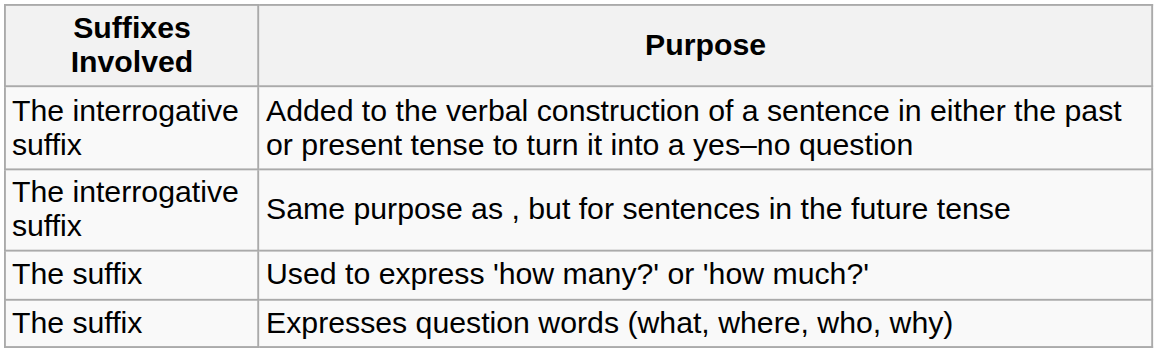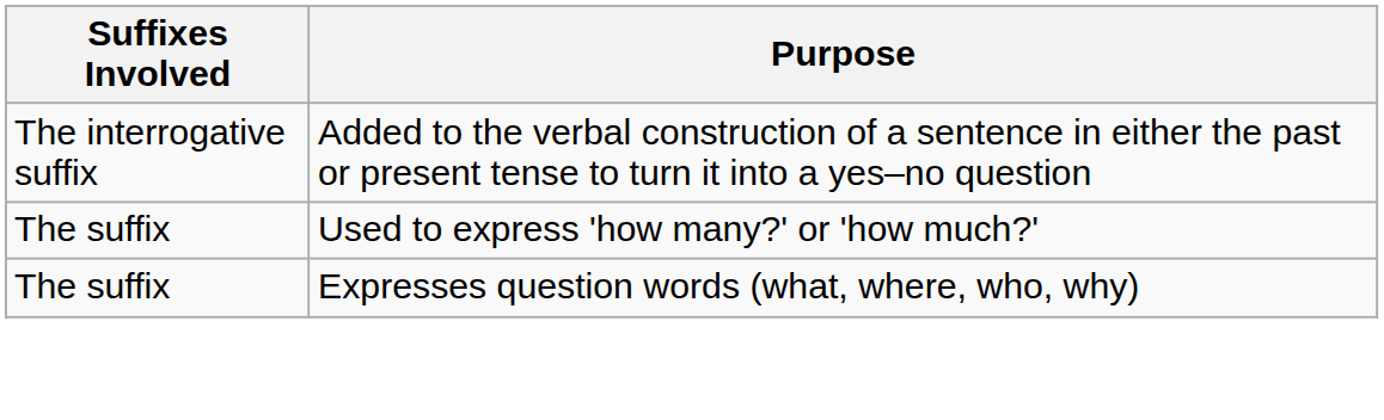 <table class="wikitable">
 <tr>
 <th>Suffixes Involved</th>
 <th>Purpose</th>
 </tr>
 <tr>
 <td>The interrogative suffix </td>
 <td>Added to the verbal construction of a sentence in either the past or present tense to turn it into a yes–no question</td>
 </tr>
 <tr>
-<td>The interrogative suffix </td>
-<td>Same purpose as , but for sentences in the future tense</td>
-</tr>
-<tr>
 <td>The suffix </td>
 <td>Used to express 'how many?' or 'how much?'</td>
 </tr>
 <tr>
 <td>The suffix </td>
 <td>Expresses question words (what, where, who, why)</td>
 </tr>
 </table>
